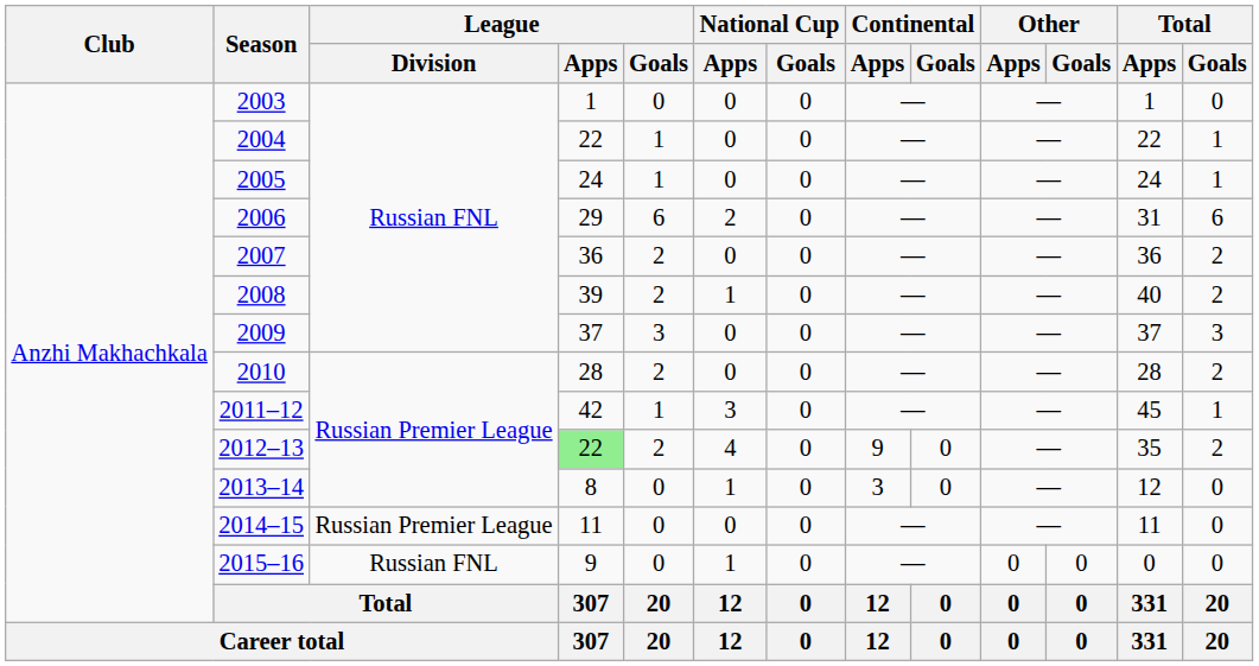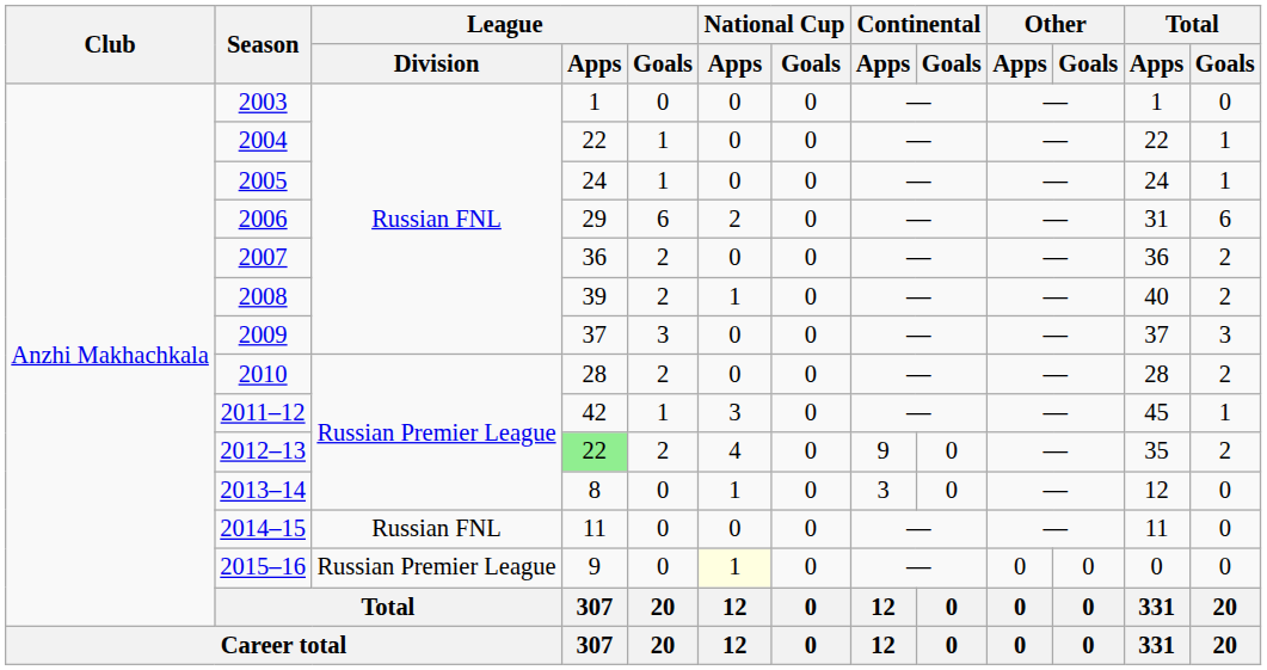 <table class="wikitable" style="text-align:center">
 <tr>
 <th rowspan="2">Club</th>
 <th rowspan="2">Season</th>
 <th colspan="3">League</th>
 <th colspan="2">National Cup</th>
 <th colspan="2">Continental</th>
 <th colspan="2">Other</th>
 <th colspan="2">Total</th>
 </tr>
 <tr>
 <th>Division</th>
 <th>Apps</th>
 <th>Goals</th>
 <th>Apps</th>
 <th>Goals</th>
 <th>Apps</th>
 <th>Goals</th>
 <th>Apps</th>
 <th>Goals</th>
 <th>Apps</th>
 <th>Goals</th>
 </tr>
 <tr>
 <td rowspan="14"><a href='#'>Anzhi Makhachkala</a></td>
 <td><a href='#'>2003</a></td>
 <td rowspan="7"><a href='#'>Russian FNL</a></td>
 <td>1</td>
 <td>0</td>
 <td>0</td>
 <td>0</td>
 <td colspan="2">—</td>
 <td colspan="2">—</td>
 <td>1</td>
 <td>0</td>
 </tr>
 <tr>
 <td><a href='#'>2004</a></td>
 <td>22</td>
 <td>1</td>
 <td>0</td>
 <td>0</td>
 <td colspan="2">—</td>
 <td colspan="2">—</td>
 <td>22</td>
 <td>1</td>
 </tr>
 <tr>
 <td><a href='#'>2005</a></td>
 <td>24</td>
 <td>1</td>
 <td>0</td>
 <td>0</td>
 <td colspan="2">—</td>
 <td colspan="2">—</td>
 <td>24</td>
 <td>1</td>
 </tr>
 <tr>
 <td><a href='#'>2006</a></td>
 <td>29</td>
 <td>6</td>
 <td>2</td>
 <td>0</td>
 <td colspan="2">—</td>
 <td colspan="2">—</td>
 <td>31</td>
 <td>6</td>
 </tr>
 <tr>
 <td><a href='#'>2007</a></td>
 <td>36</td>
 <td>2</td>
 <td>0</td>
 <td>0</td>
 <td colspan="2">—</td>
 <td colspan="2">—</td>
 <td>36</td>
 <td>2</td>
 </tr>
 <tr>
 <td><a href='#'>2008</a></td>
 <td>39</td>
 <td>2</td>
 <td>1</td>
 <td>0</td>
 <td colspan="2">—</td>
 <td colspan="2">—</td>
 <td>40</td>
 <td>2</td>
 </tr>
 <tr>
 <td><a href='#'>2009</a></td>
 <td>37</td>
 <td>3</td>
 <td>0</td>
 <td>0</td>
 <td colspan="2">—</td>
 <td colspan="2">—</td>
 <td>37</td>
 <td>3</td>
 </tr>
 <tr>
 <td><a href='#'>2010</a></td>
 <td rowspan="4"><a href='#'>Russian Premier League</a></td>
 <td>28</td>
 <td>2</td>
 <td>0</td>
 <td>0</td>
 <td colspan="2">—</td>
 <td colspan="2">—</td>
 <td>28</td>
 <td>2</td>
 </tr>
 <tr>
 <td><a href='#'>2011–12</a></td>
 <td>42</td>
 <td>1</td>
 <td>3</td>
 <td>0</td>
 <td colspan="2">—</td>
 <td colspan="2">—</td>
 <td>45</td>
 <td>1</td>
 </tr>
 <tr>
 <td><a href='#'>2012–13</a></td>
 <td style="background: lightgreen;">22</td>
 <td>2</td>
 <td>4</td>
 <td>0</td>
 <td>9</td>
 <td>0</td>
 <td colspan="2">—</td>
 <td>35</td>
 <td>2</td>
 </tr>
 <tr>
 <td><a href='#'>2013–14</a></td>
 <td>8</td>
 <td>0</td>
 <td>1</td>
 <td>0</td>
 <td>3</td>
 <td>0</td>
 <td colspan="2">—</td>
 <td>12</td>
 <td>0</td>
 </tr>
 <tr>
 <td><a href='#'>2014–15</a></td>
-<td>Russian Premier League</td>
+<td>Russian FNL</td>
 <td>11</td>
 <td>0</td>
 <td>0</td>
 <td>0</td>
 <td colspan="2">—</td>
 <td colspan="2">—</td>
 <td>11</td>
 <td>0</td>
 </tr>
 <tr>
 <td><a href='#'>2015–16</a></td>
-<td>Russian FNL</td>
+<td>Russian Premier League</td>
 <td>9</td>
 <td>0</td>
-<td>1</td>
+<td style="background: lightyellow;">1</td>
 <td>0</td>
 <td colspan="2">—</td>
 <td>0</td>
 <td>0</td>
 <td>0</td>
 <td>0</td>
 </tr>
 <tr>
 <th colspan="2">Total</th>
 <th>307</th>
 <th>20</th>
 <th>12</th>
 <th>0</th>
 <th>12</th>
 <th>0</th>
 <th>0</th>
 <th>0</th>
 <th>331</th>
 <th>20</th>
 </tr>
 <tr>
 <th colspan="3">Career total</th>
 <th>307</th>
 <th>20</th>
 <th>12</th>
 <th>0</th>
 <th>12</th>
 <th>0</th>
 <th>0</th>
 <th>0</th>
 <th>331</th>
 <th>20</th>
 </tr>
 </table>
